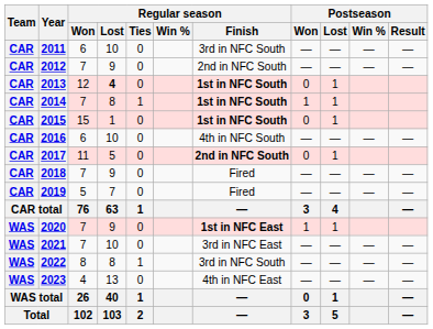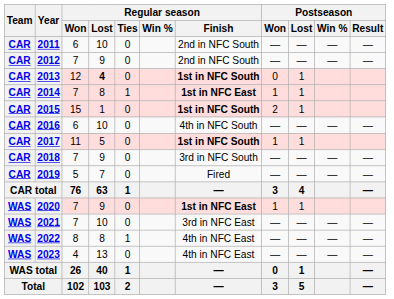 <table class="wikitable" style="text-align:center; font-size:95%;" width="auto">
 <tr>
 <th rowspan="2">Team</th>
 <th rowspan="2">Year</th>
 <th colspan="5">Regular season</th>
 <th colspan="4">Postseason</th>
 </tr>
 <tr>
 <th>Won</th>
 <th>Lost</th>
 <th>Ties</th>
 <th>Win %</th>
 <th>Finish</th>
 <th>Won</th>
 <th>Lost</th>
 <th>Win %</th>
 <th>Result</th>
 </tr>
 <tr>
 <th><a href='#'>CAR</a></th>
 <th><a href='#'>2011</a></th>
 <td>6</td>
 <td>10</td>
 <td>0</td>
 <td></td>
-<td>3rd in NFC South</td>
+<td>2nd in NFC South</td>
 <td>—</td>
 <td>—</td>
 <td>—</td>
 <td>—</td>
 </tr>
 <tr>
 <th><a href='#'>CAR</a></th>
 <th><a href='#'>2012</a></th>
 <td>7</td>
 <td>9</td>
 <td>0</td>
 <td></td>
 <td>2nd in NFC South</td>
 <td>—</td>
 <td>—</td>
 <td>—</td>
 <td>—</td>
 </tr>
 <tr ! style="background:#fdd;">
 <th><a href='#'>CAR</a></th>
 <th><a href='#'>2013</a></th>
 <td>12</td>
 <td><strong>4</strong></td>
 <td>0</td>
 <td></td>
 <td><strong>1st in NFC South</strong></td>
 <td>0</td>
 <td>1</td>
 <td></td>
 <td><strong></strong></td>
 </tr>
 <tr ! style="background:#fdd;">
 <th><a href='#'>CAR</a></th>
 <th><a href='#'>2014</a></th>
 <td>7</td>
 <td>8</td>
 <td>1</td>
 <td></td>
-<td><strong>1st in NFC South</strong></td>
+<td><strong>1st in NFC East</strong></td>
 <td>1</td>
 <td>1</td>
 <td></td>
 <td><strong></strong></td>
 </tr>
 <tr ! style="background:#fdd;">
 <th><a href='#'>CAR</a></th>
 <th><a href='#'>2015</a></th>
 <td>15</td>
 <td>1</td>
 <td>0</td>
 <td></td>
 <td><strong>1st in NFC South</strong></td>
-<td>0</td>
+<td>2</td>
 <td>1</td>
 <td></td>
 <td><strong></strong></td>
 </tr>
 <tr>
 <th><a href='#'>CAR</a></th>
 <th><a href='#'>2016</a></th>
 <td>6</td>
 <td>10</td>
 <td>0</td>
 <td></td>
 <td>4th in NFC South</td>
 <td>—</td>
 <td>—</td>
 <td>—</td>
 <td>—</td>
 </tr>
 <tr ! style="background:#fdd;">
 <th><a href='#'>CAR</a></th>
 <th><a href='#'>2017</a></th>
 <td>11</td>
 <td>5</td>
 <td>0</td>
 <td></td>
-<td><strong>2nd in NFC South</strong></td>
-<td>0</td>
+<td><strong>1st in NFC South</strong></td>
+<td>1</td>
 <td>1</td>
 <td></td>
 <td><strong></strong></td>
 </tr>
 <tr>
 <th><a href='#'>CAR</a></th>
 <th><a href='#'>2018</a></th>
 <td>7</td>
 <td>9</td>
 <td>0</td>
 <td></td>
-<td>Fired</td>
+<td>3rd in NFC South</td>
 <td>—</td>
 <td>—</td>
 <td>—</td>
 <td>—</td>
 </tr>
 <tr>
 <th><a href='#'>CAR</a></th>
 <th><a href='#'>2019</a></th>
 <td>5</td>
 <td>7</td>
 <td>0</td>
 <td></td>
 <td>Fired</td>
 <td>—</td>
 <td>—</td>
 <td>—</td>
 <td>—</td>
 </tr>
 <tr>
 <th colspan="2">CAR total</th>
 <th>76</th>
 <th>63</th>
 <th>1</th>
 <th></th>
 <th>—</th>
 <th>3</th>
 <th>4</th>
 <th></th>
 <th>—</th>
 </tr>
 <tr ! style="background:#fdd;">
 <th><a href='#'>WAS</a></th>
 <th><a href='#'>2020</a></th>
 <td>7</td>
 <td>9</td>
 <td>0</td>
 <td></td>
 <td><strong>1st in NFC East</strong></td>
 <td>1</td>
 <td>1</td>
 <td></td>
 <td><strong></strong></td>
 </tr>
 <tr>
 <th><a href='#'>WAS</a></th>
 <th><a href='#'>2021</a></th>
 <td>7</td>
 <td>10</td>
 <td>0</td>
 <td></td>
 <td>3rd in NFC East</td>
 <td>—</td>
 <td>—</td>
 <td>—</td>
 <td>—</td>
 </tr>
 <tr>
 <th><a href='#'>WAS</a></th>
 <th><a href='#'>2022</a></th>
 <td>8</td>
 <td>8</td>
 <td>1</td>
 <td></td>
-<td>3rd in NFC South</td>
+<td>4th in NFC East</td>
 <td>—</td>
 <td>—</td>
 <td>—</td>
 <td>—</td>
 </tr>
 <tr>
 <th><a href='#'>WAS</a></th>
 <th><a href='#'>2023</a></th>
 <td>4</td>
 <td>13</td>
 <td>0</td>
 <td></td>
 <td>4th in NFC East</td>
 <td>—</td>
 <td>—</td>
 <td>—</td>
 <td>—</td>
 </tr>
 <tr>
 <th colspan="2">WAS total</th>
 <th>26</th>
 <th>40</th>
 <th>1</th>
 <th></th>
 <th>—</th>
 <th>0</th>
 <th>1</th>
 <th></th>
 <th>—</th>
 </tr>
 <tr>
 <th colspan="2">Total</th>
 <th>102</th>
 <th>103</th>
 <th>2</th>
 <th></th>
 <th>—</th>
 <th>3</th>
 <th>5</th>
 <th></th>
 <th>—</th>
 </tr>
 </table>
